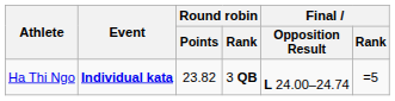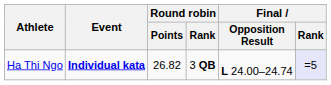 <table class="wikitable" style="font-size:90%">
 <tr>
 <th rowspan=2>Athlete</th>
 <th rowspan=2>Event</th>
 <th colspan=2>Round robin</th>
 <th colspan=2>Final / </th>
 </tr>
 <tr style="font-size:95%">
 <th>Points</th>
 <th>Rank</th>
 <th>Opposition<br>Result</th>
 <th>Rank</th>
 </tr>
 <tr align=center>
 <td align=left><a href='#'>Ha Thi Ngo</a></td>
 <td align=left><strong><a href='#'>Individual kata</a></strong></td>
-<td>23.82</td>
+<td>26.82</td>
 <td>3 <strong>QB</strong></td>
 <td><br><strong>L</strong> 24.00–24.74</td>
-<td>=5</td>
+<td style="background: lavender;">=5</td>
 </tr>
 </table>
